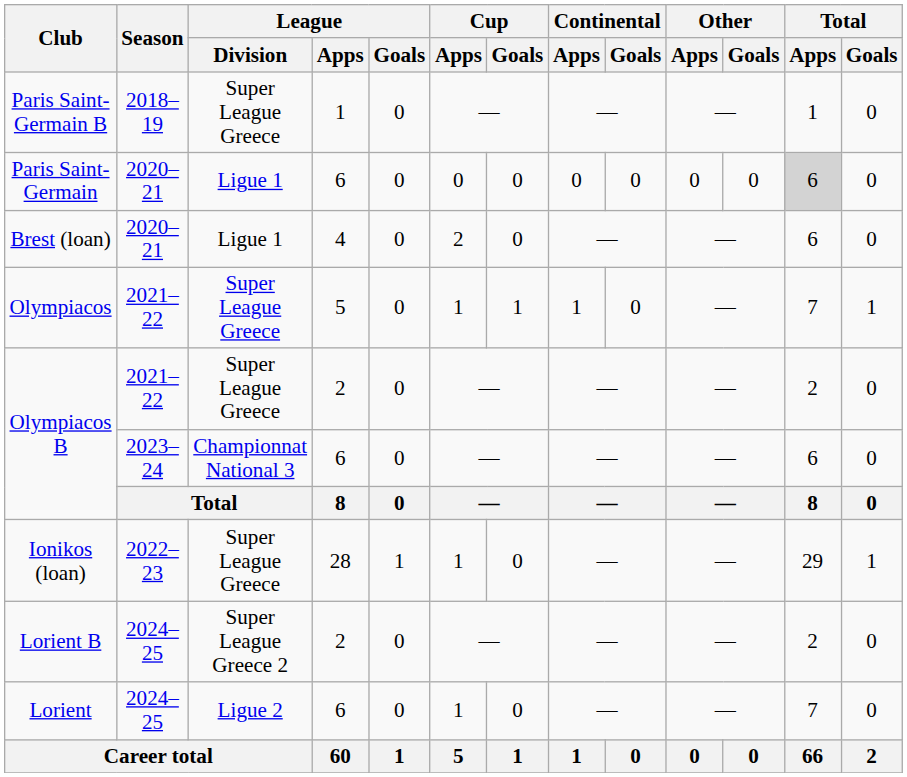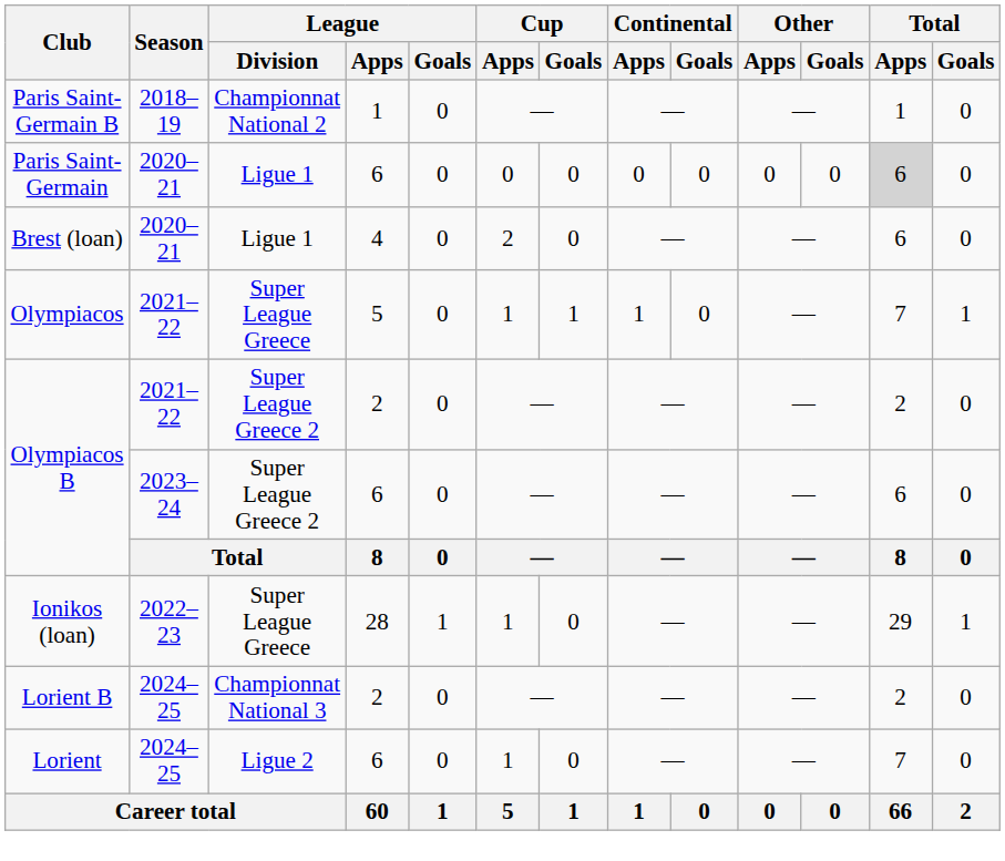 <table class="wikitable" Style="text-align: center">
 <tr>
 <th rowspan="2">Club</th>
 <th rowspan="2">Season</th>
 <th colspan="3">League</th>
 <th colspan="2">Cup</th>
 <th colspan="2">Continental</th>
 <th colspan="2">Other</th>
 <th colspan="2">Total</th>
 </tr>
 <tr>
 <th>Division</th>
 <th>Apps</th>
 <th>Goals</th>
 <th>Apps</th>
 <th>Goals</th>
 <th>Apps</th>
 <th>Goals</th>
 <th>Apps</th>
 <th>Goals</th>
 <th>Apps</th>
 <th>Goals</th>
 </tr>
 <tr>
 <td><a href='#'>Paris Saint-Germain B</a></td>
 <td><a href='#'>2018–19</a></td>
-<td>Super League Greece</td>
+<td><a href='#'>Championnat National 2</a></td>
 <td>1</td>
 <td>0</td>
 <td colspan="2">—</td>
 <td colspan="2">—</td>
 <td colspan="2">—</td>
 <td>1</td>
 <td>0</td>
 </tr>
 <tr>
 <td><a href='#'>Paris Saint-Germain</a></td>
 <td><a href='#'>2020–21</a></td>
 <td><a href='#'>Ligue 1</a></td>
 <td>6</td>
 <td>0</td>
 <td>0</td>
 <td>0</td>
 <td>0</td>
 <td>0</td>
 <td>0</td>
 <td>0</td>
 <td style="background: lightgrey;">6</td>
 <td>0</td>
 </tr>
 <tr>
 <td><a href='#'>Brest</a> (loan)</td>
 <td><a href='#'>2020–21</a></td>
 <td>Ligue 1</td>
 <td>4</td>
 <td>0</td>
 <td>2</td>
 <td>0</td>
 <td colspan="2">—</td>
 <td colspan="2">—</td>
 <td>6</td>
 <td>0</td>
 </tr>
 <tr>
 <td><a href='#'>Olympiacos</a></td>
 <td><a href='#'>2021–22</a></td>
 <td><a href='#'>Super League Greece</a></td>
 <td>5</td>
 <td>0</td>
 <td>1</td>
 <td>1</td>
 <td>1</td>
 <td>0</td>
 <td colspan="2">—</td>
 <td>7</td>
 <td>1</td>
 </tr>
 <tr>
 <td rowspan="3"><a href='#'>Olympiacos B</a></td>
 <td><a href='#'>2021–22</a></td>
-<td>Super League Greece</td>
+<td><a href='#'>Super League Greece 2</a></td>
 <td>2</td>
 <td>0</td>
 <td colspan="2">—</td>
 <td colspan="2">—</td>
 <td colspan="2">—</td>
 <td>2</td>
 <td>0</td>
 </tr>
 <tr>
 <td><a href='#'>2023–24</a></td>
-<td><a href='#'>Championnat National 3</a></td>
+<td>Super League Greece 2</td>
 <td>6</td>
 <td>0</td>
 <td colspan="2">—</td>
 <td colspan="2">—</td>
 <td colspan="2">—</td>
 <td>6</td>
 <td>0</td>
 </tr>
 <tr>
 <th colspan="2">Total</th>
 <th>8</th>
 <th>0</th>
 <th colspan="2">—</th>
 <th colspan="2">—</th>
 <th colspan="2">—</th>
 <th>8</th>
 <th>0</th>
 </tr>
 <tr>
 <td><a href='#'>Ionikos</a> (loan)</td>
 <td><a href='#'>2022–23</a></td>
 <td>Super League Greece</td>
 <td>28</td>
 <td>1</td>
 <td>1</td>
 <td>0</td>
 <td colspan="2">—</td>
 <td colspan="2">—</td>
 <td>29</td>
 <td>1</td>
 </tr>
 <tr>
 <td><a href='#'>Lorient B</a></td>
 <td><a href='#'>2024–25</a></td>
-<td>Super League Greece 2</td>
+<td><a href='#'>Championnat National 3</a></td>
 <td>2</td>
 <td>0</td>
 <td colspan="2">—</td>
 <td colspan="2">—</td>
 <td colspan="2">—</td>
 <td>2</td>
 <td>0</td>
 </tr>
 <tr>
 <td><a href='#'>Lorient</a></td>
 <td><a href='#'>2024–25</a></td>
 <td><a href='#'>Ligue 2</a></td>
 <td>6</td>
 <td>0</td>
 <td>1</td>
 <td>0</td>
 <td colspan="2">—</td>
 <td colspan="2">—</td>
 <td>7</td>
 <td>0</td>
 </tr>
 <tr>
 <th colspan="3">Career total</th>
 <th>60</th>
 <th>1</th>
 <th>5</th>
 <th>1</th>
 <th>1</th>
 <th>0</th>
 <th>0</th>
 <th>0</th>
 <th>66</th>
 <th>2</th>
 </tr>
 </table>
